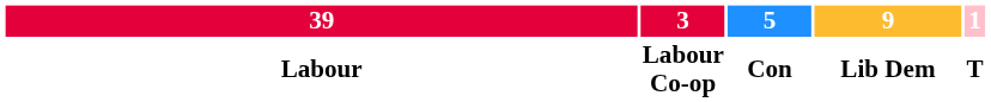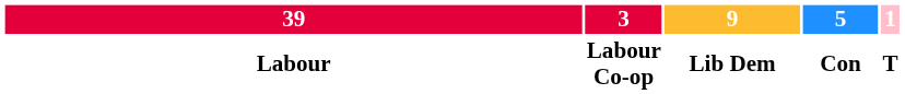 <table style="width:100%; text-align:center;">
 <tr style="color:white;">
 <td style="background:#E4003B; width:68.42%;"><strong>39</strong></td>
 <td style="background:#E4003B; width:5.26%;"><strong>3</strong></td>
+<td style="background:#FDBB30; width:15.79%;"><strong>9</strong></td>
 <td style="background:dodgerblue; width:8.77%;"><strong>5</strong></td>
-<td style="background:#FDBB30; width:15.79%;"><strong>9</strong></td>
 <td style="background:pink; width:1.75%;"><strong>1</strong></td>
 </tr>
 <tr>
 <td><span><strong>Labour</strong></span></td>
 <td><span><strong>Labour Co-op</strong></span></td>
+<td><span><strong>Lib Dem</strong></span></td>
 <td><span><strong>Con</strong></span></td>
-<td><span><strong>Lib Dem</strong></span></td>
 <td><span><strong>T</strong></span></td>
 </tr>
 </table>
